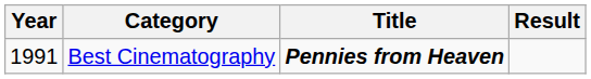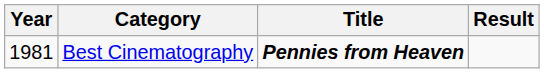 <table class="wikitable">
 <tr>
 <th>Year</th>
 <th>Category</th>
 <th>Title</th>
 <th>Result</th>
 </tr>
 <tr>
-<td>1991</td>
+<td>1981</td>
 <td><a href='#'>Best Cinematography</a></td>
 <td><strong><em>Pennies from Heaven</em></strong></td>
 <td></td>
 </tr>
 </table>
